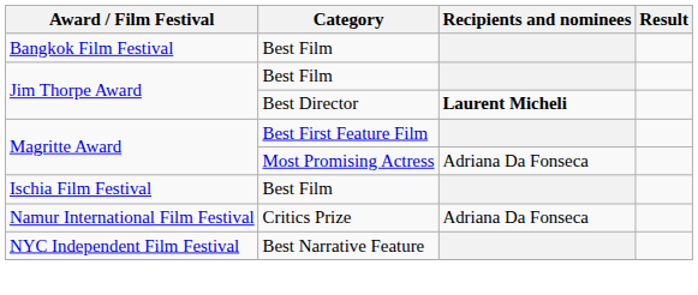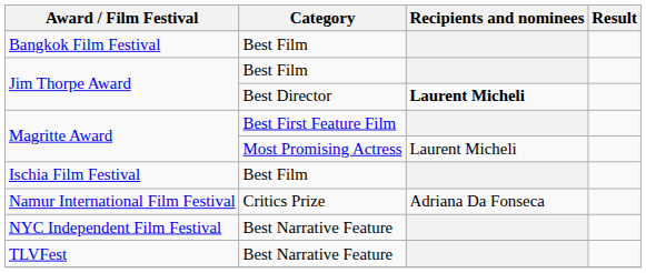 <table class="wikitable plainrowheaders sortable">
 <tr style="background:#ccc; text-align:center;">
 <th scope="col">Award / Film Festival</th>
 <th scope="col">Category</th>
 <th scope="col">Recipients and nominees</th>
 <th scope="col">Result</th>
 </tr>
 <tr>
 <td><a href='#'>Bangkok Film Festival</a></td>
 <td>Best Film</td>
 <th></th>
 <td></td>
 </tr>
 <tr>
 <td rowspan=2><a href='#'>Jim Thorpe Award</a></td>
 <td>Best Film</td>
 <th></th>
 <td></td>
 </tr>
 <tr>
 <td>Best Director</td>
 <td><strong>Laurent Micheli</strong></td>
 <td></td>
 </tr>
 <tr>
 <td rowspan=2><a href='#'>Magritte Award</a></td>
 <td><a href='#'>Best First Feature Film</a></td>
 <th></th>
 <td></td>
 </tr>
 <tr>
 <td><a href='#'>Most Promising Actress</a></td>
-<td>Adriana Da Fonseca</td>
+<td>Laurent Micheli</td>
 <td></td>
 </tr>
 <tr>
 <td><a href='#'>Ischia Film Festival</a></td>
 <td>Best Film</td>
 <th></th>
 <td></td>
 </tr>
 <tr>
 <td><a href='#'>Namur International Film Festival</a></td>
 <td>Critics Prize</td>
 <td>Adriana Da Fonseca</td>
 <td></td>
 </tr>
 <tr>
 <td><a href='#'>NYC Independent Film Festival</a></td>
 <td>Best Narrative Feature</td>
 <th></th>
 <td></td>
 </tr>
 <tr>
+<td><a href='#'>TLVFest</a></td>
+<td>Best Narrative Feature</td>
+<th></th>
+<td></td>
+</tr>
+<tr>
 </tr>
 </table>
